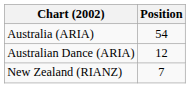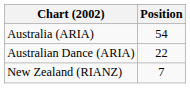 <table class="wikitable sortable">
 <tr>
 <th>Chart (2002)</th>
 <th>Position</th>
 </tr>
 <tr>
 <td>Australia (ARIA)</td>
 <td align="center">54</td>
 </tr>
 <tr>
 <td>Australian Dance (ARIA)</td>
-<td align="center">12</td>
+<td align="center">22</td>
 </tr>
 <tr>
 <td>New Zealand (RIANZ)</td>
 <td align="center">7</td>
 </tr>
 </table>
